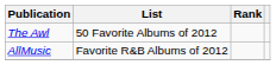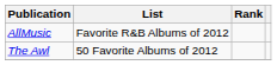 <table class="wikitable sortable plainrowheaders">
 <tr>
 <th>Publication</th>
 <th>List</th>
 <th>Rank</th>
 <th class="unsortable"></th>
 </tr>
 <tr>
+<td><em><a href='#'>AllMusic</a></em></td>
+<td>Favorite R&B Albums of 2012</td>
+<td></td>
+<td></td>
+</tr>
+<tr>
 <td><em><a href='#'>The Awl</a></em></td>
 <td>50 Favorite Albums of 2012</td>
 <td></td>
 <td></td>
 </tr>
 <tr>
-<td><em><a href='#'>AllMusic</a></em></td>
-<td>Favorite R&B Albums of 2012</td>
-<td></td>
-<td></td>
-</tr>
-<tr>
 </tr>
 </table>
